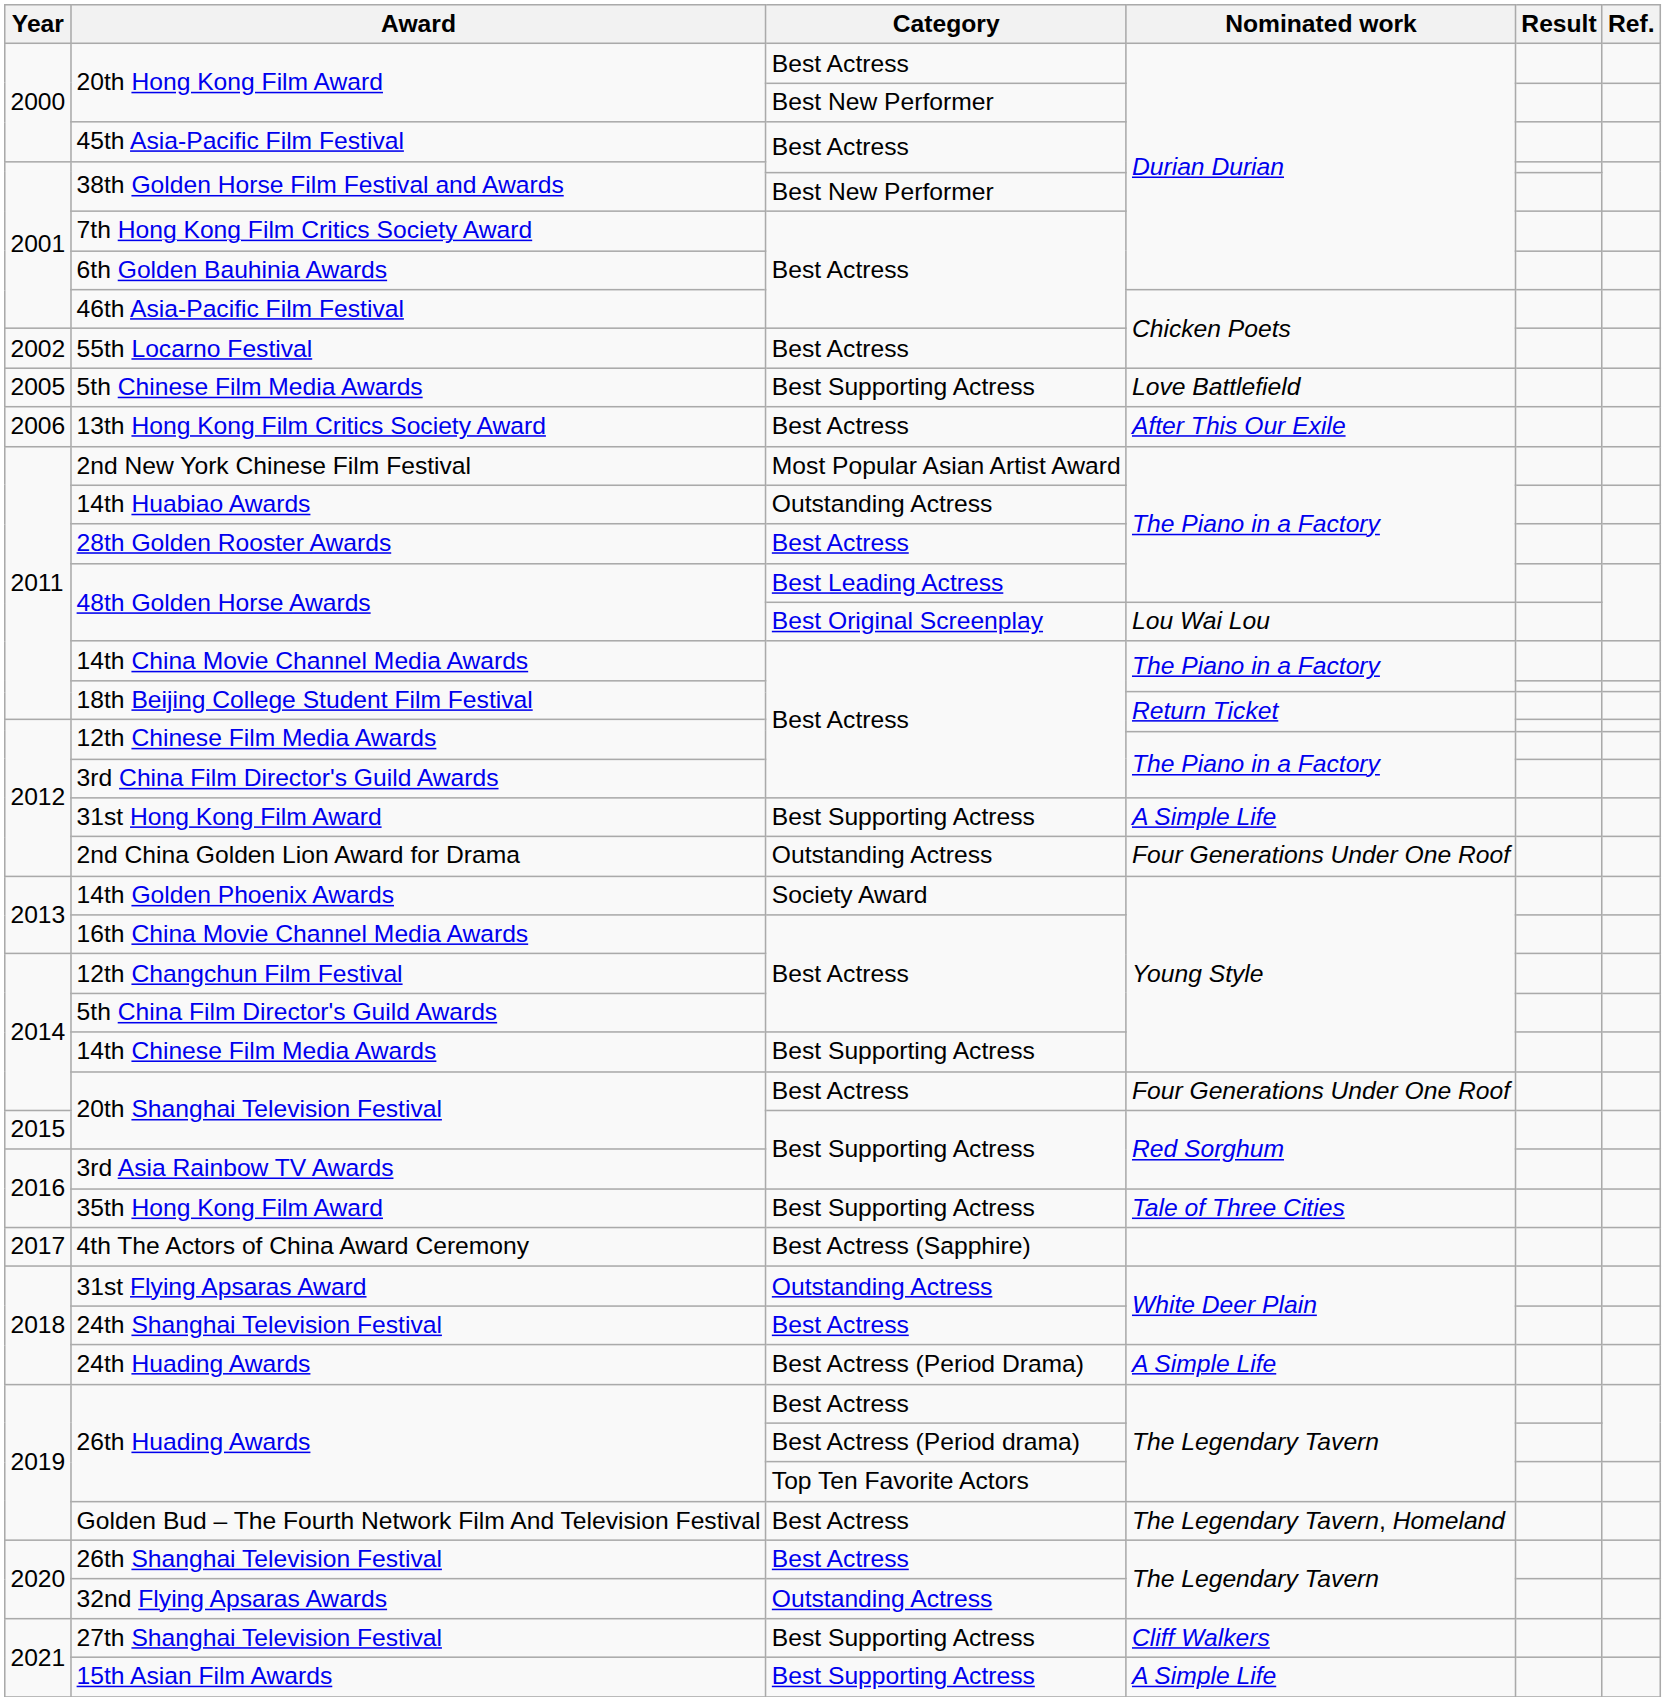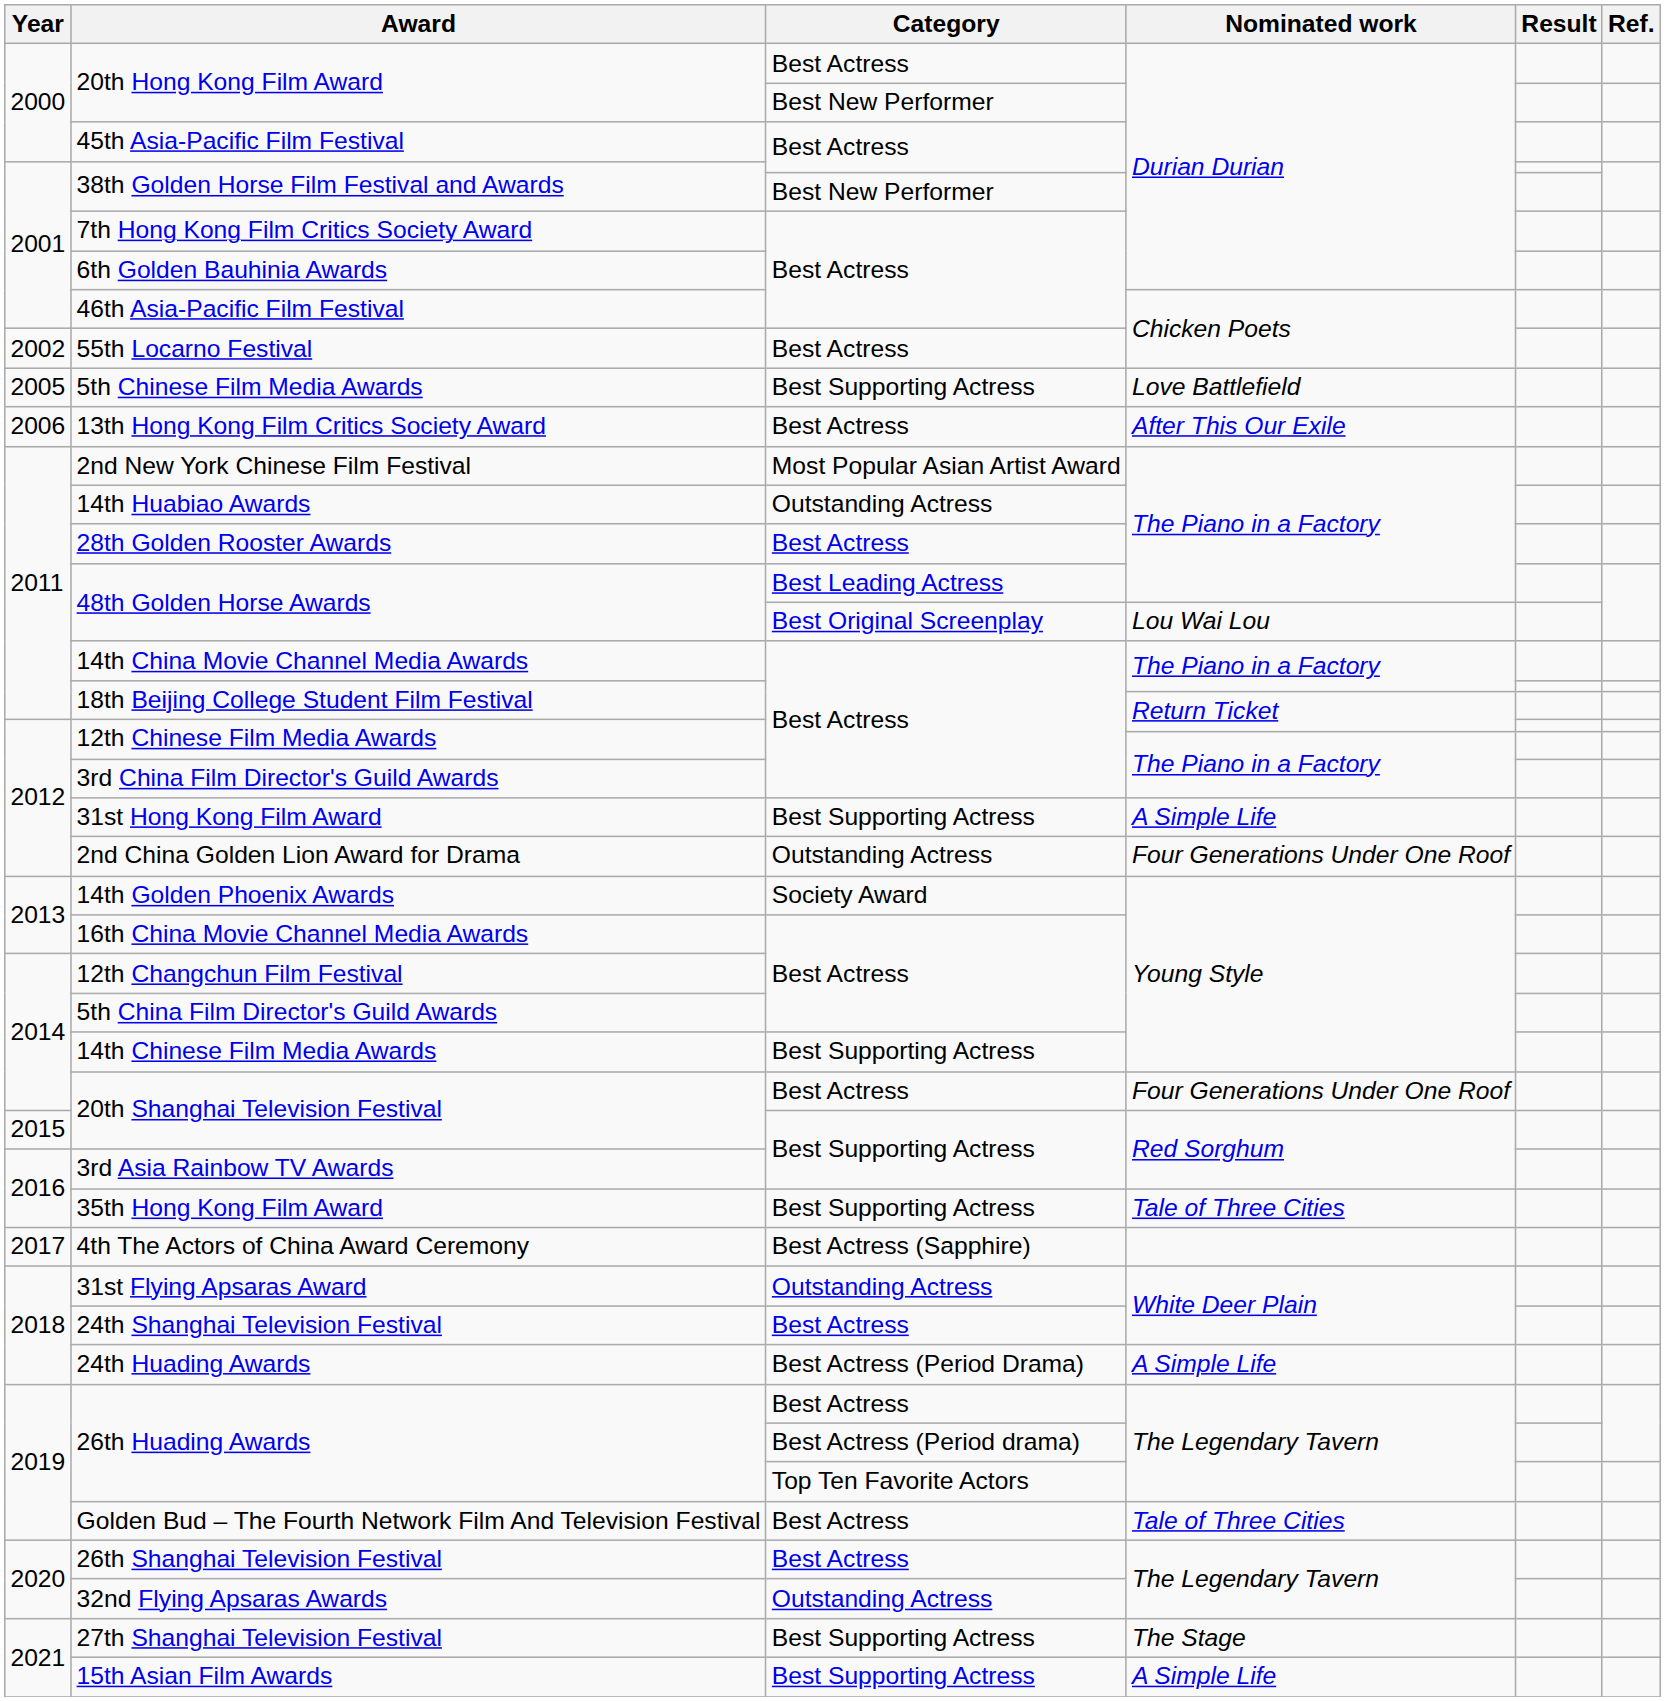 <table class="wikitable">
 <tr>
 <th>Year</th>
 <th>Award</th>
 <th>Category</th>
 <th>Nominated work</th>
 <th>Result</th>
 <th>Ref.</th>
 </tr>
 <tr>
 <td rowspan=3>2000</td>
 <td rowspan=2>20th <a href='#'>Hong Kong Film Award</a></td>
 <td>Best Actress</td>
 <td rowspan=7><em><a href='#'>Durian Durian</a></em></td>
 <td></td>
 <td></td>
 </tr>
 <tr>
 <td>Best New Performer</td>
 <td></td>
 <td></td>
 </tr>
 <tr>
 <td>45th <a href='#'>Asia-Pacific Film Festival</a></td>
 <td rowspan=2>Best Actress</td>
 <td></td>
 <td></td>
 </tr>
 <tr>
 <td rowspan=5>2001</td>
 <td rowspan=2>38th <a href='#'>Golden Horse Film Festival and Awards</a></td>
 <td></td>
 <td rowspan=2></td>
 </tr>
 <tr>
 <td>Best New Performer</td>
 <td></td>
 </tr>
 <tr>
 <td>7th <a href='#'>Hong Kong Film Critics Society Award</a></td>
 <td rowspan=3>Best Actress</td>
 <td></td>
 <td></td>
 </tr>
 <tr>
 <td>6th <a href='#'>Golden Bauhinia Awards</a></td>
 <td></td>
 <td></td>
 </tr>
 <tr>
 <td>46th <a href='#'>Asia-Pacific Film Festival</a></td>
 <td rowspan=2><em>Chicken Poets</em></td>
 <td></td>
 <td></td>
 </tr>
 <tr>
 <td>2002</td>
 <td>55th <a href='#'>Locarno Festival</a></td>
 <td>Best Actress</td>
 <td></td>
 <td></td>
 </tr>
 <tr>
 <td>2005</td>
 <td>5th <a href='#'>Chinese Film Media Awards</a></td>
 <td>Best Supporting Actress</td>
 <td><em>Love Battlefield</em></td>
 <td></td>
 <td></td>
 </tr>
 <tr>
 <td>2006</td>
 <td>13th <a href='#'>Hong Kong Film Critics Society Award</a></td>
 <td>Best Actress</td>
 <td><em><a href='#'>After This Our Exile</a></em></td>
 <td></td>
 <td></td>
 </tr>
 <tr>
 <td rowspan=8>2011</td>
 <td>2nd New York Chinese Film Festival</td>
 <td>Most Popular Asian Artist Award</td>
 <td rowspan=4><em><a href='#'>The Piano in a Factory</a></em></td>
 <td></td>
 <td></td>
 </tr>
 <tr>
 <td>14th <a href='#'>Huabiao Awards</a></td>
 <td>Outstanding Actress</td>
 <td></td>
 <td></td>
 </tr>
 <tr>
 <td><a href='#'>28th Golden Rooster Awards</a></td>
 <td><a href='#'>Best Actress</a></td>
 <td></td>
 <td></td>
 </tr>
 <tr>
 <td rowspan=2><a href='#'>48th Golden Horse Awards</a></td>
 <td><a href='#'>Best Leading Actress</a></td>
 <td></td>
 <td rowspan=2></td>
 </tr>
 <tr>
 <td><a href='#'>Best Original Screenplay</a></td>
 <td><em>Lou Wai Lou</em></td>
 <td></td>
 </tr>
 <tr>
 <td>14th <a href='#'>China Movie Channel Media Awards</a></td>
 <td rowspan=6>Best Actress</td>
 <td rowspan=2><em><a href='#'>The Piano in a Factory</a></em></td>
 <td></td>
 <td></td>
 </tr>
 <tr>
 <td rowspan=2>18th <a href='#'>Beijing College Student Film Festival</a></td>
 <td></td>
 <td></td>
 </tr>
 <tr>
 <td rowspan=2><em><a href='#'>Return Ticket</a></em></td>
 <td></td>
 <td></td>
 </tr>
 <tr>
 <td rowspan=5>2012</td>
 <td rowspan=2>12th <a href='#'>Chinese Film Media Awards</a></td>
 <td></td>
 <td></td>
 </tr>
 <tr>
 <td rowspan=2><em><a href='#'>The Piano in a Factory</a></em></td>
 <td></td>
 <td></td>
 </tr>
 <tr>
 <td>3rd <a href='#'>China Film Director's Guild Awards</a></td>
 <td></td>
 <td></td>
 </tr>
 <tr>
 <td>31st <a href='#'>Hong Kong Film Award</a></td>
 <td>Best Supporting Actress</td>
 <td><em><a href='#'>A Simple Life</a></em></td>
 <td></td>
 <td></td>
 </tr>
 <tr>
 <td>2nd China Golden Lion Award for Drama</td>
 <td>Outstanding Actress</td>
 <td><em>Four Generations Under One Roof</em></td>
 <td></td>
 <td></td>
 </tr>
 <tr>
 <td rowspan=2>2013</td>
 <td>14th <a href='#'>Golden Phoenix Awards</a></td>
 <td>Society Award</td>
 <td rowspan=5><em>Young Style</em></td>
 <td></td>
 <td></td>
 </tr>
 <tr>
 <td>16th <a href='#'>China Movie Channel Media Awards</a></td>
 <td rowspan=3>Best Actress</td>
 <td></td>
 <td></td>
 </tr>
 <tr>
 <td rowspan=4>2014</td>
 <td>12th <a href='#'>Changchun Film Festival</a></td>
 <td></td>
 <td></td>
 </tr>
 <tr>
 <td>5th <a href='#'>China Film Director's Guild Awards</a></td>
 <td></td>
 <td></td>
 </tr>
 <tr>
 <td>14th <a href='#'>Chinese Film Media Awards</a></td>
 <td>Best Supporting Actress</td>
 <td></td>
 <td></td>
 </tr>
 <tr>
 <td rowspan=2>20th <a href='#'>Shanghai Television Festival</a></td>
 <td>Best Actress</td>
 <td><em>Four Generations Under One Roof</em></td>
 <td></td>
 <td></td>
 </tr>
 <tr>
 <td>2015</td>
 <td rowspan=2>Best Supporting Actress</td>
 <td rowspan=2><em><a href='#'>Red Sorghum</a></em></td>
 <td></td>
 <td></td>
 </tr>
 <tr>
 <td rowspan=2>2016</td>
 <td>3rd <a href='#'>Asia Rainbow TV Awards</a></td>
 <td></td>
 <td></td>
 </tr>
 <tr>
 <td>35th <a href='#'>Hong Kong Film Award</a></td>
 <td>Best Supporting Actress</td>
 <td><em><a href='#'>Tale of Three Cities</a></em></td>
 <td></td>
 <td></td>
 </tr>
 <tr>
 <td>2017</td>
 <td>4th The Actors of China Award Ceremony</td>
 <td>Best Actress (Sapphire)</td>
 <td></td>
 <td></td>
 <td></td>
 </tr>
 <tr>
 <td rowspan=3>2018</td>
 <td>31st <a href='#'>Flying Apsaras Award</a></td>
 <td><a href='#'>Outstanding Actress</a></td>
 <td rowspan=2><em><a href='#'>White Deer Plain</a></em></td>
 <td></td>
 <td></td>
 </tr>
 <tr>
 <td>24th <a href='#'>Shanghai Television Festival</a></td>
 <td><a href='#'>Best Actress</a></td>
 <td></td>
 <td></td>
 </tr>
 <tr>
 <td>24th <a href='#'>Huading Awards</a></td>
 <td>Best Actress (Period Drama)</td>
 <td><em><a href='#'>A Simple Life</a></em></td>
 <td></td>
 <td></td>
 </tr>
 <tr>
 <td rowspan=4>2019</td>
 <td rowspan=3>26th <a href='#'>Huading Awards</a></td>
 <td>Best Actress</td>
 <td rowspan=3><em>The Legendary Tavern</em></td>
 <td></td>
 <td rowspan=2></td>
 </tr>
 <tr>
 <td>Best Actress (Period drama)</td>
 <td></td>
 </tr>
 <tr>
 <td>Top Ten Favorite Actors</td>
 <td></td>
 <td></td>
 </tr>
 <tr>
 <td>Golden Bud – The Fourth Network Film And Television Festival</td>
 <td>Best Actress</td>
-<td><em>The Legendary Tavern</em>, <em>Homeland</em></td>
+<td><em><a href='#'>Tale of Three Cities</a></em></td>
 <td></td>
 <td></td>
 </tr>
 <tr>
 <td rowspan=2>2020</td>
 <td>26th <a href='#'>Shanghai Television Festival</a></td>
 <td><a href='#'>Best Actress</a></td>
 <td rowspan=2><em>The Legendary Tavern</em></td>
 <td></td>
 <td></td>
 </tr>
 <tr>
 <td>32nd <a href='#'>Flying Apsaras Awards</a></td>
 <td><a href='#'>Outstanding Actress</a></td>
 <td></td>
 <td></td>
 </tr>
 <tr>
 <td rowspan=2>2021</td>
 <td>27th <a href='#'>Shanghai Television Festival</a></td>
 <td>Best Supporting Actress</td>
-<td><em><a href='#'>Cliff Walkers</a></em></td>
+<td><em>The Stage</em></td>
 <td></td>
 <td></td>
 </tr>
 <tr>
 <td><a href='#'>15th Asian Film Awards</a></td>
 <td><a href='#'>Best Supporting Actress</a></td>
 <td><em><a href='#'>A Simple Life</a></em></td>
 <td></td>
 <td></td>
 </tr>
 <tr>
 </tr>
 </table>
